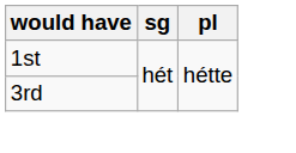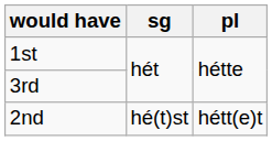 <table class="wikitable">
 <tr>
 <th>would have</th>
 <th>sg</th>
 <th>pl</th>
 </tr>
 <tr>
 <td>1st</td>
 <td rowspan="2">hét</td>
 <td rowspan="2">hétte</td>
 </tr>
 <tr>
 <td>3rd</td>
 </tr>
+<tr>
+<td>2nd</td>
+<td>hé(t)st</td>
+<td>hétt(e)t</td>
+</tr>
 </table>
